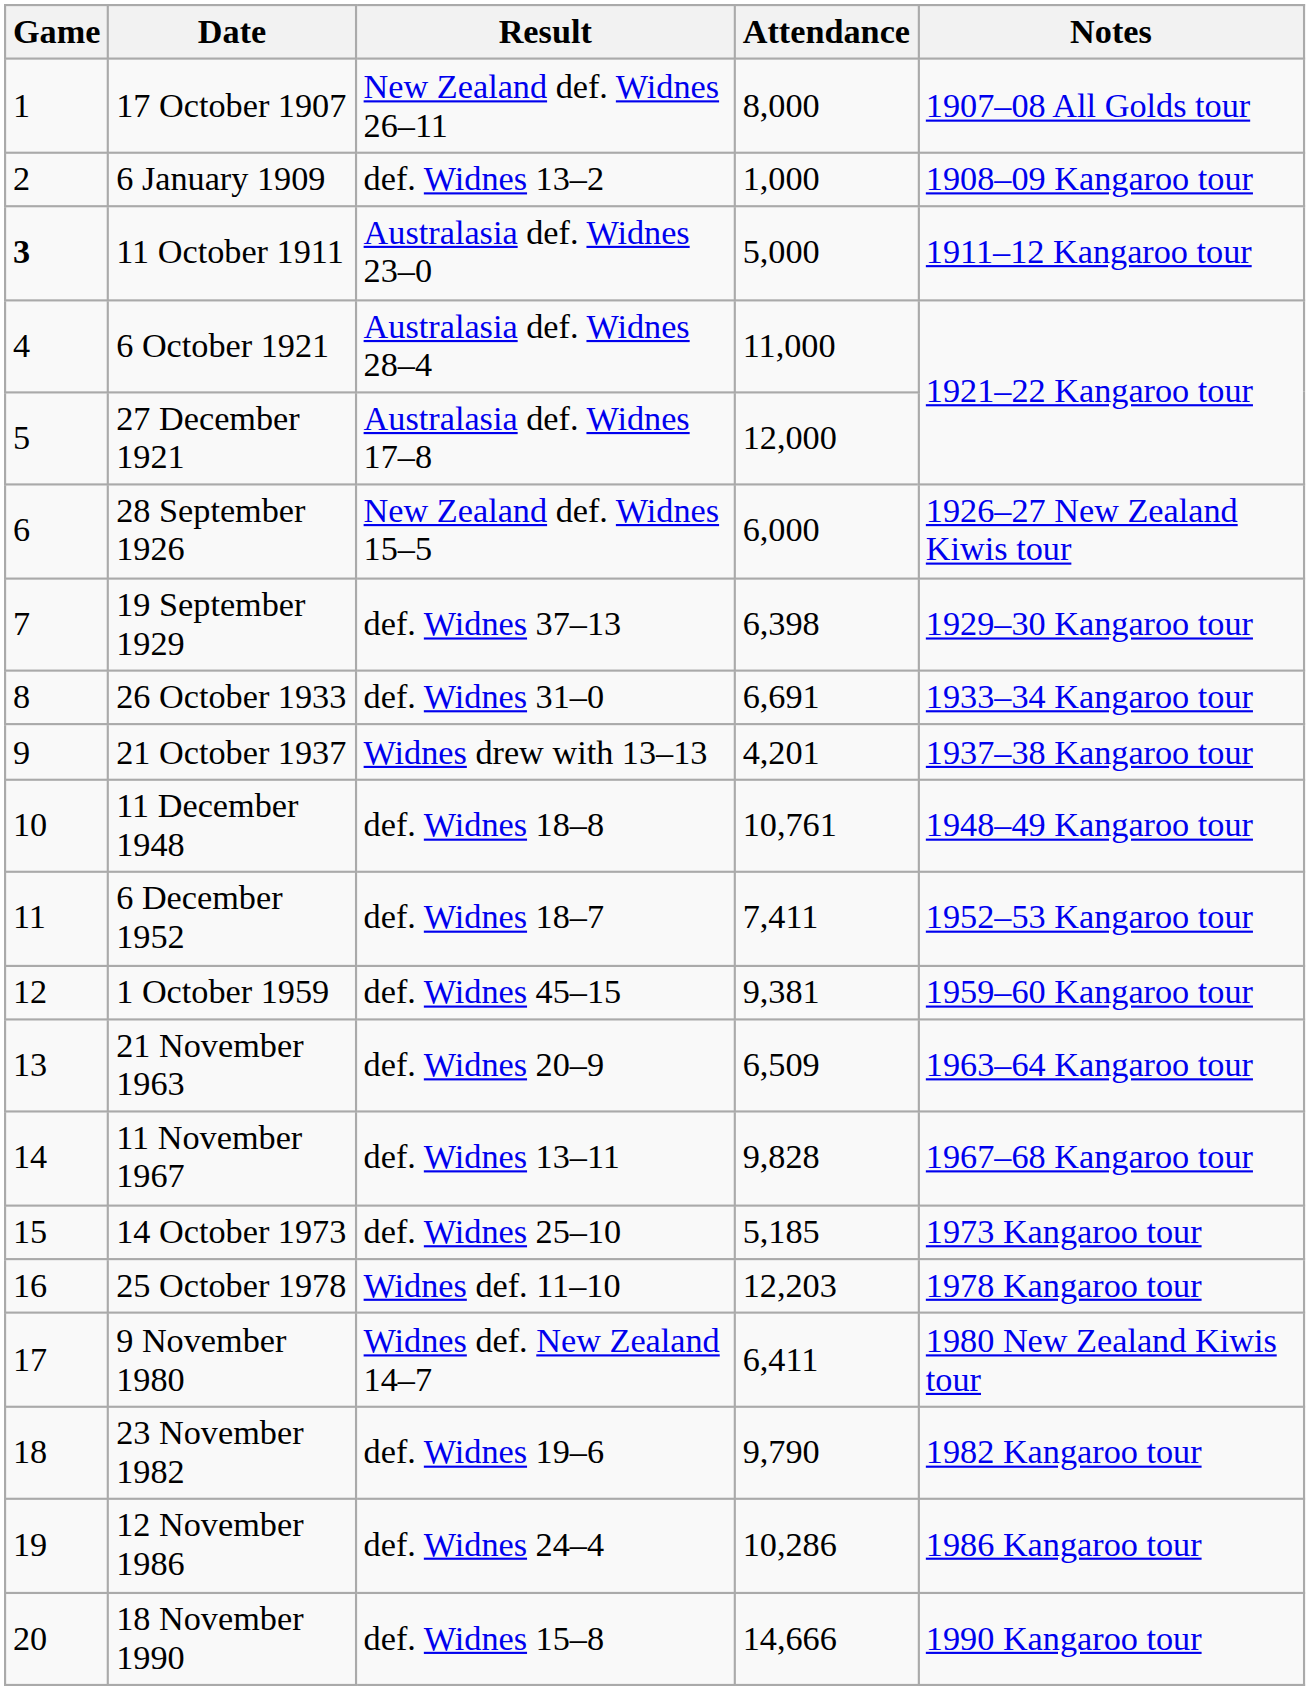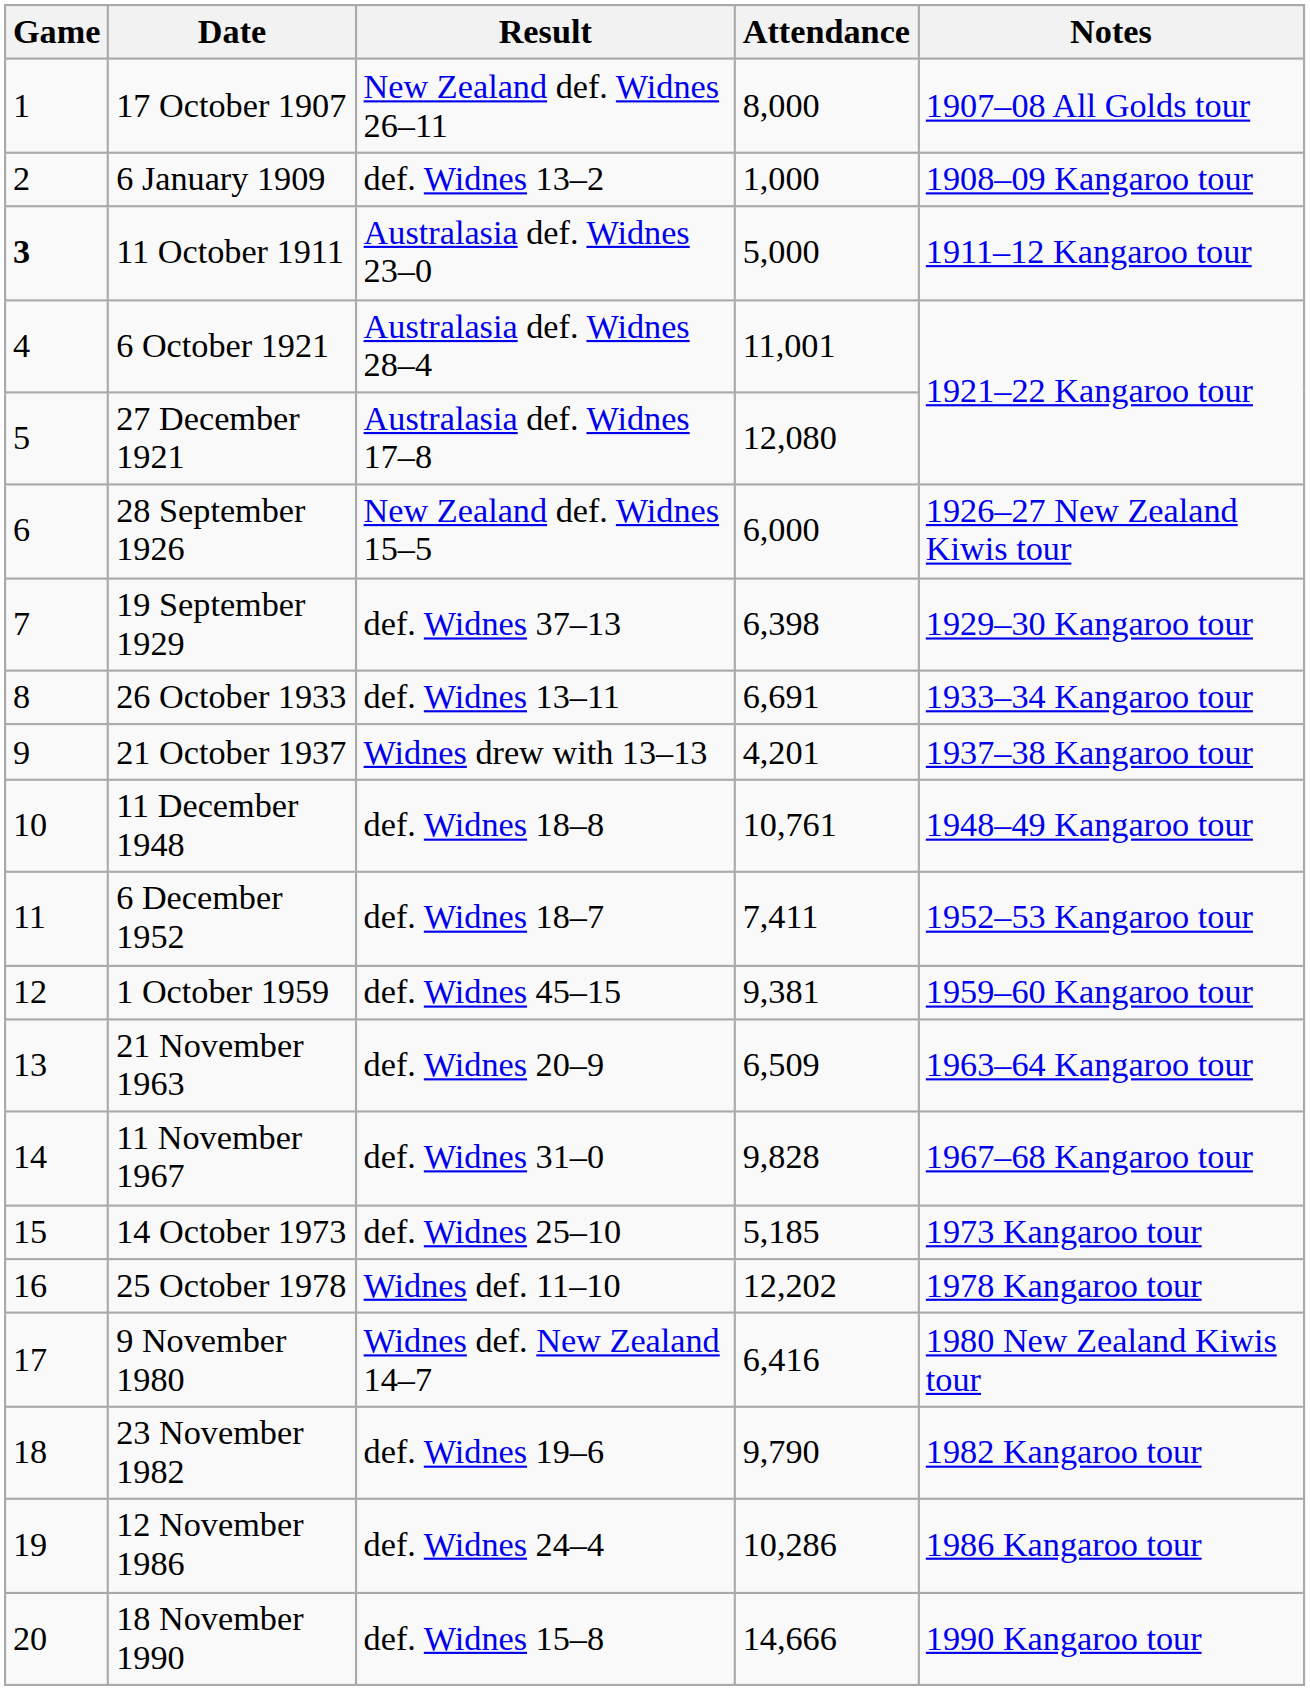 <table class="wikitable">
 <tr>
 <th>Game</th>
 <th>Date</th>
 <th>Result</th>
 <th>Attendance</th>
 <th>Notes</th>
 </tr>
 <tr>
 <td>1</td>
 <td>17 October 1907</td>
 <td> <a href='#'>New Zealand</a> def.  <a href='#'>Widnes</a> 26–11</td>
 <td>8,000</td>
 <td><a href='#'>1907–08 All Golds tour</a></td>
 </tr>
 <tr>
 <td>2</td>
 <td>6 January 1909</td>
 <td>  def.  <a href='#'>Widnes</a> 13–2</td>
 <td>1,000</td>
 <td><a href='#'>1908–09 Kangaroo tour</a></td>
 </tr>
 <tr>
 <td><strong>3</strong></td>
 <td>11 October 1911</td>
 <td> <a href='#'>Australasia</a> def.  <a href='#'>Widnes</a> 23–0</td>
 <td>5,000</td>
 <td><a href='#'>1911–12 Kangaroo tour</a></td>
 </tr>
 <tr>
 <td>4</td>
 <td>6 October 1921</td>
 <td> <a href='#'>Australasia</a> def.  <a href='#'>Widnes</a> 28–4</td>
-<td>11,000</td>
+<td>11,001</td>
 <td rowspan=2><a href='#'>1921–22 Kangaroo tour</a></td>
 </tr>
 <tr>
 <td>5</td>
 <td>27 December 1921</td>
 <td> <a href='#'>Australasia</a> def.  <a href='#'>Widnes</a> 17–8</td>
-<td>12,000</td>
+<td>12,080</td>
 </tr>
 <tr>
 <td>6</td>
 <td>28 September 1926</td>
 <td> <a href='#'>New Zealand</a> def.  <a href='#'>Widnes</a> 15–5</td>
 <td>6,000</td>
 <td><a href='#'>1926–27 New Zealand Kiwis tour</a></td>
 </tr>
 <tr>
 <td>7</td>
 <td>19 September 1929</td>
 <td>  def.  <a href='#'>Widnes</a> 37–13</td>
 <td>6,398</td>
 <td><a href='#'>1929–30 Kangaroo tour</a></td>
 </tr>
 <tr>
 <td>8</td>
 <td>26 October 1933</td>
-<td>  def.  <a href='#'>Widnes</a> 31–0</td>
+<td>  def.  <a href='#'>Widnes</a> 13–11</td>
 <td>6,691</td>
 <td><a href='#'>1933–34 Kangaroo tour</a></td>
 </tr>
 <tr>
 <td>9</td>
 <td>21 October 1937</td>
 <td> <a href='#'>Widnes</a> drew with   13–13</td>
 <td>4,201</td>
 <td><a href='#'>1937–38 Kangaroo tour</a></td>
 </tr>
 <tr>
 <td>10</td>
 <td>11 December 1948</td>
 <td>  def.  <a href='#'>Widnes</a> 18–8</td>
 <td>10,761</td>
 <td><a href='#'>1948–49 Kangaroo tour</a></td>
 </tr>
 <tr>
 <td>11</td>
 <td>6 December 1952</td>
 <td>  def.  <a href='#'>Widnes</a> 18–7</td>
 <td>7,411</td>
 <td><a href='#'>1952–53 Kangaroo tour</a></td>
 </tr>
 <tr>
 <td>12</td>
 <td>1 October 1959</td>
 <td>  def.  <a href='#'>Widnes</a> 45–15</td>
 <td>9,381</td>
 <td><a href='#'>1959–60 Kangaroo tour</a></td>
 </tr>
 <tr>
 <td>13</td>
 <td>21 November 1963</td>
 <td>  def.  <a href='#'>Widnes</a> 20–9</td>
 <td>6,509</td>
 <td><a href='#'>1963–64 Kangaroo tour</a></td>
 </tr>
 <tr>
 <td>14</td>
 <td>11 November 1967</td>
-<td>  def.  <a href='#'>Widnes</a> 13–11</td>
+<td>  def.  <a href='#'>Widnes</a> 31–0</td>
 <td>9,828</td>
 <td><a href='#'>1967–68 Kangaroo tour</a></td>
 </tr>
 <tr>
 <td>15</td>
 <td>14 October 1973</td>
 <td>  def.  <a href='#'>Widnes</a> 25–10</td>
 <td>5,185</td>
 <td><a href='#'>1973 Kangaroo tour</a></td>
 </tr>
 <tr>
 <td>16</td>
 <td>25 October 1978</td>
 <td> <a href='#'>Widnes</a> def.   11–10</td>
-<td>12,203</td>
+<td>12,202</td>
 <td><a href='#'>1978 Kangaroo tour</a></td>
 </tr>
 <tr>
 <td>17</td>
 <td>9 November 1980</td>
 <td> <a href='#'>Widnes</a> def.  <a href='#'>New Zealand</a> 14–7</td>
-<td>6,411</td>
+<td>6,416</td>
 <td><a href='#'>1980 New Zealand Kiwis tour</a></td>
 </tr>
 <tr>
 <td>18</td>
 <td>23 November 1982</td>
 <td>  def.  <a href='#'>Widnes</a> 19–6</td>
 <td>9,790</td>
 <td><a href='#'>1982 Kangaroo tour</a></td>
 </tr>
 <tr>
 <td>19</td>
 <td>12 November 1986</td>
 <td>  def.  <a href='#'>Widnes</a> 24–4</td>
 <td>10,286</td>
 <td><a href='#'>1986 Kangaroo tour</a></td>
 </tr>
 <tr>
 <td>20</td>
 <td>18 November 1990</td>
 <td>  def.  <a href='#'>Widnes</a> 15–8</td>
 <td>14,666</td>
 <td><a href='#'>1990 Kangaroo tour</a></td>
 </tr>
 </table>
